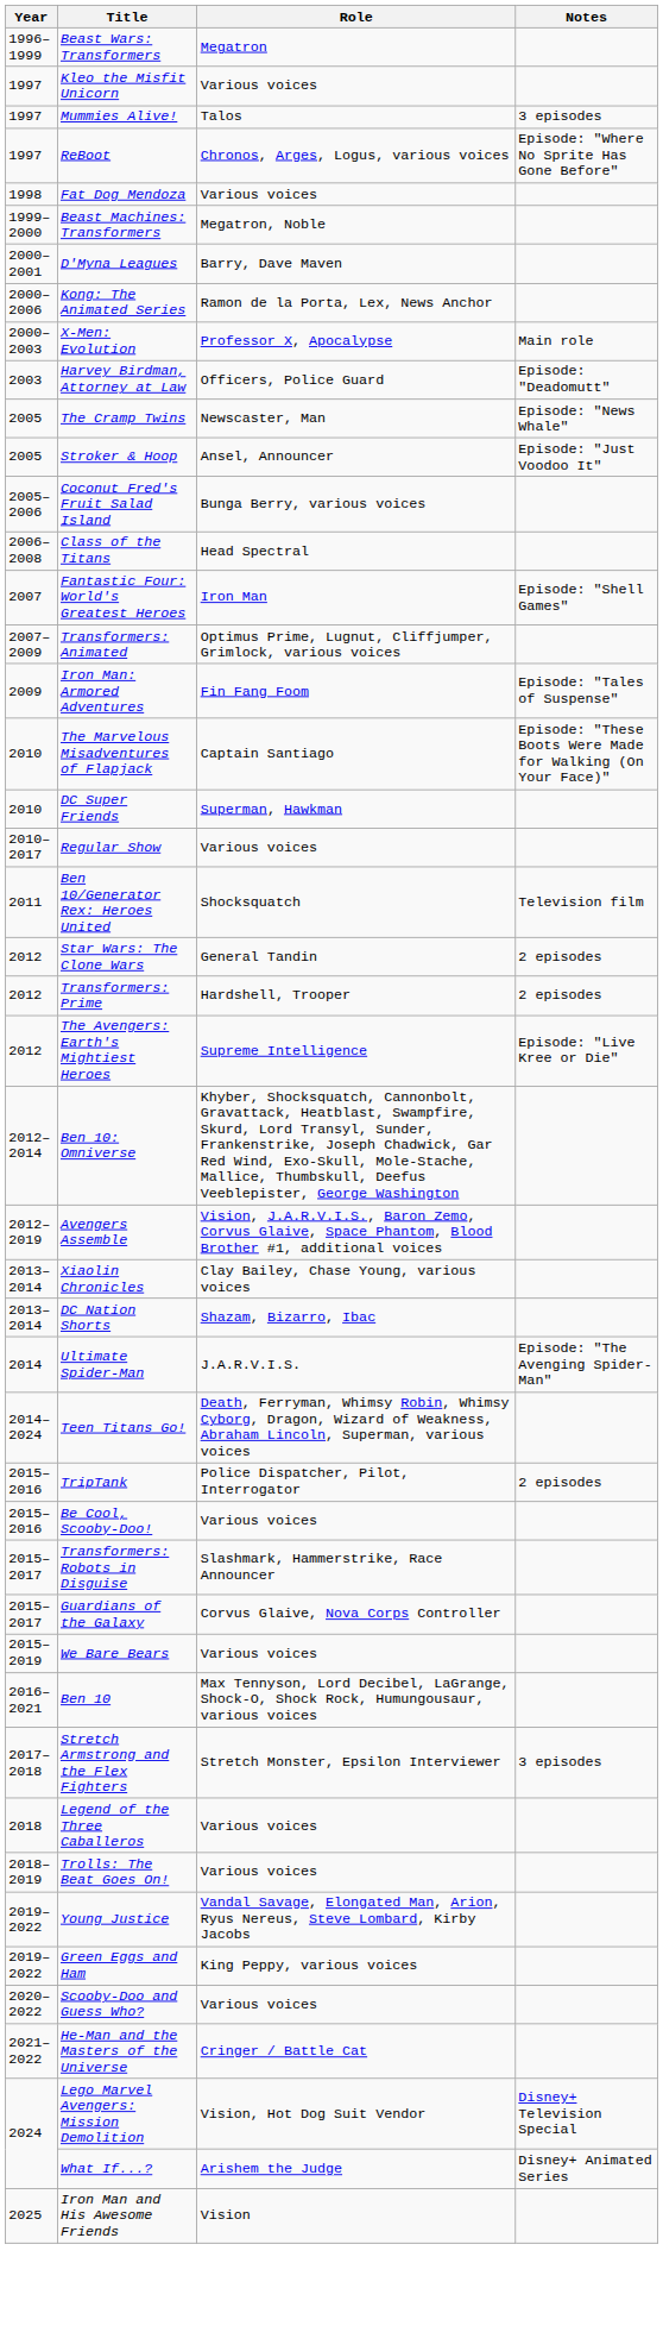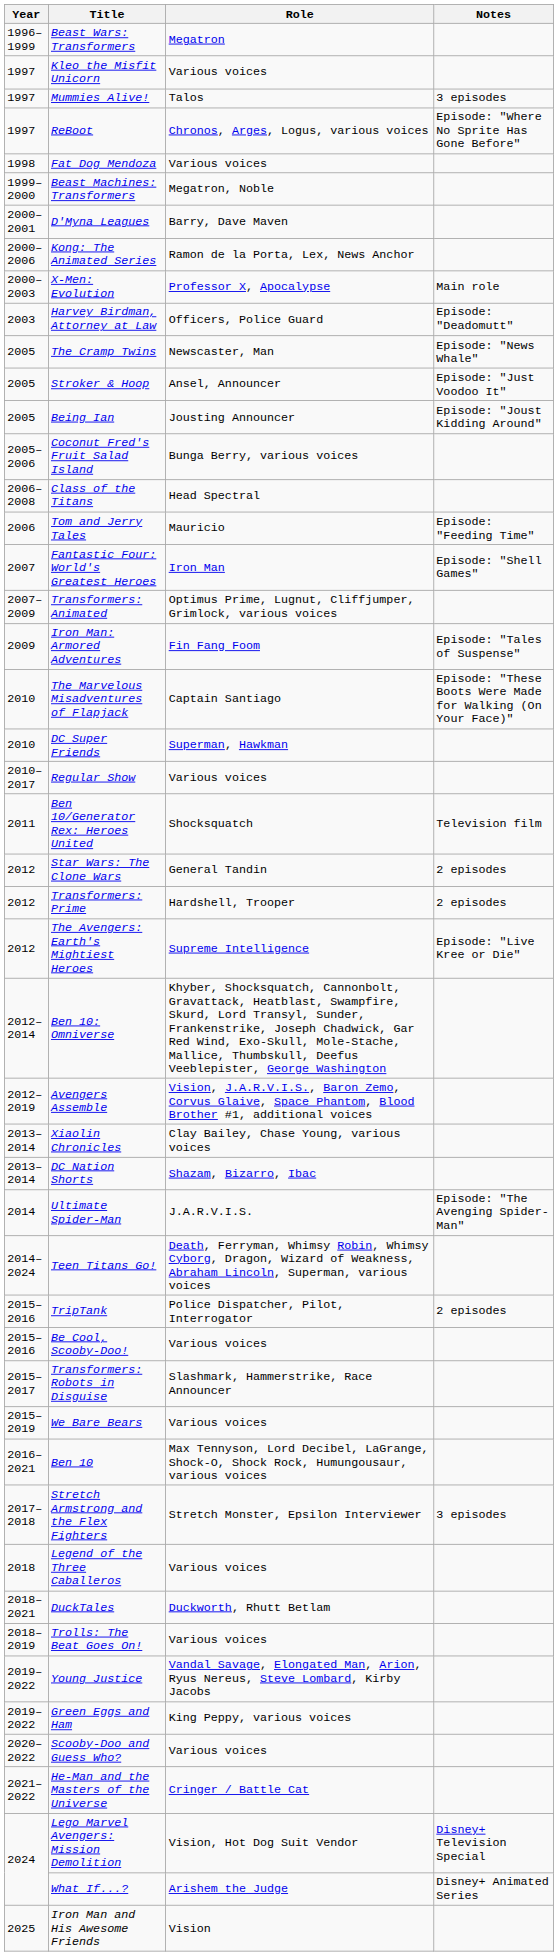 <table class="wikitable sortable">
 <tr>
 <th>Year</th>
 <th>Title</th>
 <th>Role</th>
 <th>Notes</th>
 </tr>
 <tr>
 <td>1996–1999</td>
 <td><em><a href='#'>Beast Wars: Transformers</a></em></td>
 <td><a href='#'>Megatron</a></td>
 <td></td>
 </tr>
 <tr>
 <td>1997</td>
 <td><em><a href='#'>Kleo the Misfit Unicorn</a></em></td>
 <td>Various voices</td>
 <td></td>
 </tr>
 <tr>
 <td>1997</td>
 <td><em><a href='#'>Mummies Alive!</a></em></td>
 <td>Talos</td>
 <td>3 episodes</td>
 </tr>
 <tr>
 <td>1997</td>
 <td><em><a href='#'>ReBoot</a></em></td>
 <td><a href='#'>Chronos</a>, <a href='#'>Arges</a>, Logus, various voices</td>
 <td>Episode: "Where No Sprite Has Gone Before"</td>
 </tr>
 <tr>
 <td>1998</td>
 <td><em><a href='#'>Fat Dog Mendoza</a></em></td>
 <td>Various voices</td>
 <td></td>
 </tr>
 <tr>
 <td>1999–2000</td>
 <td><em><a href='#'>Beast Machines: Transformers</a></em></td>
 <td>Megatron, Noble</td>
 <td></td>
 </tr>
 <tr>
 <td>2000–2001</td>
 <td><em><a href='#'>D'Myna Leagues</a></em></td>
 <td>Barry, Dave Maven</td>
 <td></td>
 </tr>
 <tr>
 <td>2000–2006</td>
 <td><em><a href='#'>Kong: The Animated Series</a></em></td>
 <td>Ramon de la Porta, Lex, News Anchor</td>
 <td></td>
 </tr>
 <tr>
 <td>2000–2003</td>
 <td><em><a href='#'>X-Men: Evolution</a></em></td>
 <td><a href='#'>Professor X</a>, <a href='#'>Apocalypse</a></td>
 <td>Main role</td>
 </tr>
 <tr>
 <td>2003</td>
 <td><em><a href='#'>Harvey Birdman, Attorney at Law</a></em></td>
 <td>Officers, Police Guard</td>
 <td>Episode: "Deadomutt"</td>
 </tr>
 <tr>
 <td>2005</td>
 <td data-sort-value="Cramp Twins, The"><em><a href='#'>The Cramp Twins</a></em></td>
 <td>Newscaster, Man</td>
 <td>Episode: "News Whale"</td>
 </tr>
 <tr>
 <td>2005</td>
 <td><em><a href='#'>Stroker & Hoop</a></em></td>
 <td>Ansel, Announcer</td>
 <td>Episode: "Just Voodoo It"</td>
 </tr>
 <tr>
+<td>2005</td>
+<td><em><a href='#'>Being Ian</a></em></td>
+<td>Jousting Announcer</td>
+<td>Episode: "Joust Kidding Around"</td>
+</tr>
+<tr>
 <td>2005–2006</td>
 <td><em><a href='#'>Coconut Fred's Fruit Salad Island</a></em></td>
 <td>Bunga Berry, various voices</td>
 <td></td>
 </tr>
 <tr>
 <td>2006–2008</td>
 <td><em><a href='#'>Class of the Titans</a></em></td>
 <td>Head Spectral</td>
 <td></td>
+</tr>
+<tr>
+<td>2006</td>
+<td><em><a href='#'>Tom and Jerry Tales</a></em></td>
+<td>Mauricio</td>
+<td>Episode: "Feeding Time"</td>
 </tr>
 <tr>
 <td>2007</td>
 <td><em><a href='#'>Fantastic Four: World's Greatest Heroes</a></em></td>
 <td><a href='#'>Iron Man</a></td>
 <td>Episode: "Shell Games"</td>
 </tr>
 <tr>
 <td>2007–2009</td>
 <td><em><a href='#'>Transformers: Animated</a></em></td>
 <td>Optimus Prime, Lugnut, Cliffjumper, Grimlock, various voices</td>
 <td></td>
 </tr>
 <tr>
 <td>2009</td>
 <td><em><a href='#'>Iron Man: Armored Adventures</a></em></td>
 <td><a href='#'>Fin Fang Foom</a></td>
 <td>Episode: "Tales of Suspense"</td>
 </tr>
 <tr>
 <td>2010</td>
 <td data-sort-value="Marvelous Misadventures of Flapjack, The"><em><a href='#'>The Marvelous Misadventures of Flapjack</a></em></td>
 <td>Captain Santiago</td>
 <td>Episode: "These Boots Were Made for Walking (On Your Face)"</td>
 </tr>
 <tr>
 <td>2010</td>
 <td><em><a href='#'>DC Super Friends</a></em></td>
 <td><a href='#'>Superman</a>, <a href='#'>Hawkman</a></td>
 <td></td>
 </tr>
 <tr>
 <td>2010–2017</td>
 <td><em><a href='#'>Regular Show</a></em></td>
 <td>Various voices</td>
 <td></td>
 </tr>
 <tr>
 <td>2011</td>
 <td><em><a href='#'>Ben 10/Generator Rex: Heroes United</a></em></td>
 <td>Shocksquatch</td>
 <td>Television film</td>
 </tr>
 <tr>
 <td>2012</td>
 <td><em><a href='#'>Star Wars: The Clone Wars</a></em></td>
 <td>General Tandin</td>
 <td>2 episodes</td>
 </tr>
 <tr>
 <td>2012</td>
 <td><em><a href='#'>Transformers: Prime</a></em></td>
 <td>Hardshell, Trooper</td>
 <td>2 episodes</td>
 </tr>
 <tr>
 <td>2012</td>
 <td data-sort-value="Avengers: Earth's Mightiest Heroes, The"><em><a href='#'>The Avengers: Earth's Mightiest Heroes</a></em></td>
 <td><a href='#'>Supreme Intelligence</a></td>
 <td>Episode: "Live Kree or Die"</td>
 </tr>
 <tr>
 <td>2012–2014</td>
 <td><em><a href='#'>Ben 10: Omniverse</a></em></td>
 <td>Khyber, Shocksquatch, Cannonbolt, Gravattack, Heatblast, Swampfire, Skurd, Lord Transyl, Sunder, Frankenstrike, Joseph Chadwick, Gar Red Wind, Exo-Skull, Mole-Stache, Mallice, Thumbskull, Deefus Veeblepister, <a href='#'>George Washington</a></td>
 <td></td>
 </tr>
 <tr>
 <td>2012–2019</td>
 <td><em><a href='#'>Avengers Assemble</a></em></td>
 <td><a href='#'>Vision</a>, <a href='#'>J.A.R.V.I.S.</a>, <a href='#'>Baron Zemo</a>, <a href='#'>Corvus Glaive</a>, <a href='#'>Space Phantom</a>, <a href='#'>Blood Brother</a> #1, additional voices</td>
 <td></td>
 </tr>
 <tr>
 <td>2013–2014</td>
 <td><em><a href='#'>Xiaolin Chronicles</a></em></td>
 <td>Clay Bailey, Chase Young, various voices</td>
 <td></td>
 </tr>
 <tr>
 <td>2013–2014</td>
 <td><em><a href='#'>DC Nation Shorts</a></em></td>
 <td><a href='#'>Shazam</a>, <a href='#'>Bizarro</a>, <a href='#'>Ibac</a></td>
 <td></td>
 </tr>
 <tr>
 <td>2014</td>
 <td><em><a href='#'>Ultimate Spider-Man</a></em></td>
 <td>J.A.R.V.I.S.</td>
 <td>Episode: "The Avenging Spider-Man"</td>
 </tr>
 <tr>
 <td>2014–2024</td>
 <td><em><a href='#'>Teen Titans Go!</a></em></td>
 <td><a href='#'>Death</a>, Ferryman, Whimsy <a href='#'>Robin</a>, Whimsy <a href='#'>Cyborg</a>, Dragon, Wizard of Weakness, <a href='#'>Abraham Lincoln</a>, Superman, various voices</td>
 <td></td>
 </tr>
 <tr>
 <td>2015–2016</td>
 <td><em><a href='#'>TripTank</a></em></td>
 <td>Police Dispatcher, Pilot, Interrogator</td>
 <td>2 episodes</td>
 </tr>
 <tr>
 <td>2015–2016</td>
 <td><em><a href='#'>Be Cool, Scooby-Doo!</a></em></td>
 <td>Various voices</td>
 <td></td>
 </tr>
 <tr>
 <td>2015–2017</td>
 <td><em><a href='#'>Transformers: Robots in Disguise</a></em></td>
 <td>Slashmark, Hammerstrike, Race Announcer</td>
 <td></td>
 </tr>
 <tr>
-<td>2015–2017</td>
-<td><em><a href='#'>Guardians of the Galaxy</a></em></td>
-<td>Corvus Glaive, <a href='#'>Nova Corps</a> Controller</td>
-<td></td>
-</tr>
-<tr>
 <td>2015–2019</td>
 <td><em><a href='#'>We Bare Bears</a></em></td>
 <td>Various voices</td>
 <td></td>
 </tr>
 <tr>
 <td>2016–2021</td>
 <td><em><a href='#'>Ben 10</a></em></td>
 <td>Max Tennyson, Lord Decibel, LaGrange, Shock-O, Shock Rock, Humungousaur, various voices</td>
 <td></td>
 </tr>
 <tr>
 <td>2017–2018</td>
 <td><em><a href='#'>Stretch Armstrong and the Flex Fighters</a></em></td>
 <td>Stretch Monster, Epsilon Interviewer</td>
 <td>3 episodes</td>
 </tr>
 <tr>
 <td>2018</td>
 <td><em><a href='#'>Legend of the Three Caballeros</a></em></td>
 <td>Various voices</td>
+<td></td>
+</tr>
+<tr>
+<td>2018–2021</td>
+<td><em><a href='#'>DuckTales</a></em></td>
+<td><a href='#'>Duckworth</a>, Rhutt Betlam</td>
 <td></td>
 </tr>
 <tr>
 <td>2018–2019</td>
 <td><em><a href='#'>Trolls: The Beat Goes On!</a></em></td>
 <td>Various voices</td>
 <td></td>
 </tr>
 <tr>
 <td>2019–2022</td>
 <td><em><a href='#'>Young Justice</a></em></td>
 <td><a href='#'>Vandal Savage</a>, <a href='#'>Elongated Man</a>, <a href='#'>Arion</a>, Ryus Nereus, <a href='#'>Steve Lombard</a>, Kirby Jacobs</td>
 <td></td>
 </tr>
 <tr>
 <td>2019–2022</td>
 <td><em><a href='#'>Green Eggs and Ham</a></em></td>
 <td>King Peppy, various voices</td>
 <td></td>
 </tr>
 <tr>
 <td>2020–2022</td>
 <td><em><a href='#'>Scooby-Doo and Guess Who?</a></em></td>
 <td>Various voices</td>
 <td></td>
 </tr>
 <tr>
 <td>2021–2022</td>
 <td><em><a href='#'>He-Man and the Masters of the Universe</a></em></td>
 <td><a href='#'>Cringer / Battle Cat</a></td>
 <td></td>
 </tr>
 <tr>
 <td rowspan="2">2024</td>
 <td><em><a href='#'>Lego Marvel Avengers: Mission Demolition</a></em></td>
 <td>Vision, Hot Dog Suit Vendor</td>
 <td><a href='#'>Disney+</a> Television Special</td>
 </tr>
 <tr>
 <td><em><a href='#'>What If...?</a></em></td>
 <td><a href='#'>Arishem the Judge</a></td>
 <td>Disney+ Animated Series</td>
 </tr>
 <tr>
 <td>2025</td>
 <td><em>Iron Man and His Awesome Friends</em></td>
 <td>Vision</td>
 <td></td>
 </tr>
 </table>
